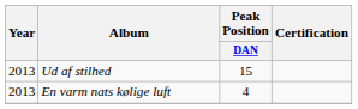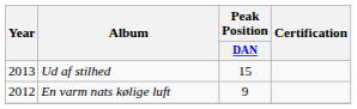 <table class="wikitable plainrowheaders" style="text-align:center;" border="1">
 <tr>
 <th scope="col" rowspan="2">Year</th>
 <th scope="col" rowspan="2" style="width:13em;">Album</th>
 <th scope="col" colspan="1">Peak Position</th>
 <th scope="col" rowspan="2">Certification</th>
 </tr>
 <tr>
 <th scope="col" style="width:3em;font-size:85%;"><a href='#'>DAN</a></th>
 </tr>
 <tr>
 <td>2013</td>
 <td style="text-align:left;"><em>Ud af stilhed</em></td>
 <td>15</td>
 <td></td>
 </tr>
 <tr>
-<td>2013</td>
+<td>2012</td>
 <td style="text-align:left;"><em>En varm nats kølige luft</em></td>
-<td>4</td>
+<td>9</td>
 <td></td>
 </tr>
 <tr>
 </tr>
 </table>
